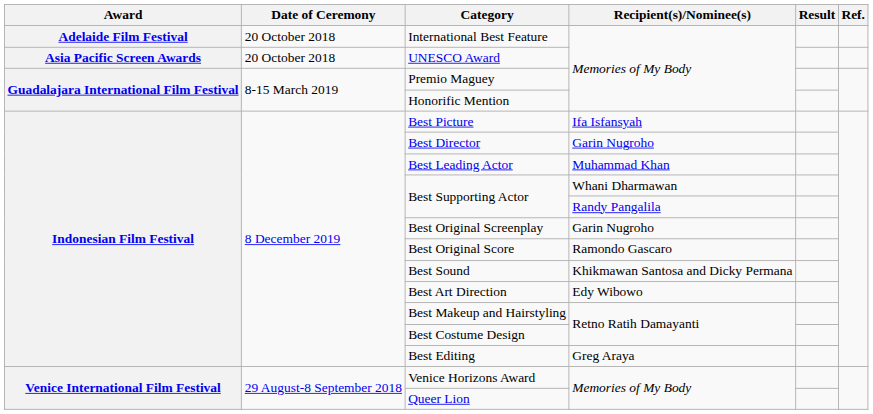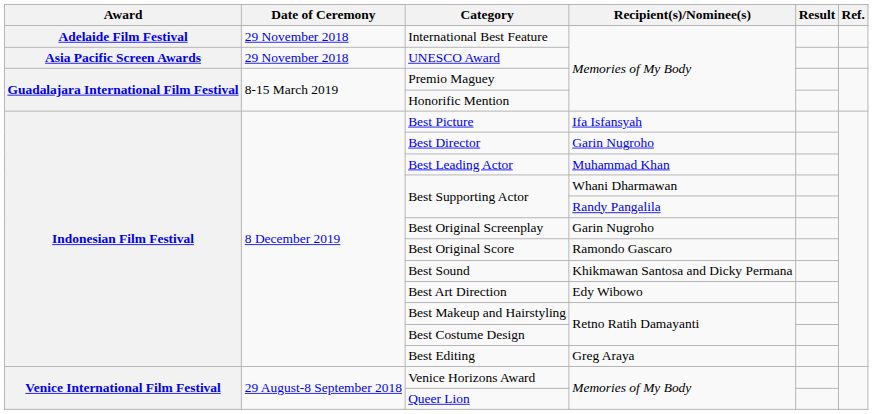 <table class="wikitable plainrowheaders sortable">
 <tr>
 <th>Award</th>
 <th>Date of Ceremony</th>
 <th>Category</th>
 <th>Recipient(s)/Nominee(s)</th>
 <th>Result</th>
 <th class="unsortable">Ref.</th>
 </tr>
 <tr>
 <th scope="row"><a href='#'>Adelaide Film Festival</a></th>
-<td>20 October 2018</td>
+<td><a href='#'>29 November 2018</a></td>
 <td>International Best Feature</td>
 <td rowspan="4"><em>Memories of My Body</em></td>
 <td></td>
 <td align="center"></td>
 </tr>
 <tr>
 <th scope="row"><a href='#'>Asia Pacific Screen Awards</a></th>
-<td>20 October 2018</td>
+<td><a href='#'>29 November 2018</a></td>
 <td><a href='#'>UNESCO Award</a></td>
 <td></td>
 <td align="center"></td>
 </tr>
 <tr>
 <th rowspan="2" scope="row"><a href='#'>Guadalajara International Film Festival</a></th>
 <td rowspan="2">8-15 March 2019</td>
 <td>Premio Maguey</td>
 <td></td>
 <td rowspan="2" align="center"></td>
 </tr>
 <tr>
 <td>Honorific Mention</td>
 <td></td>
 </tr>
 <tr>
 <th rowspan="12" scope="row"><a href='#'>Indonesian Film Festival</a></th>
 <td rowspan="12"><a href='#'>8 December 2019</a></td>
 <td><a href='#'>Best Picture</a></td>
 <td><a href='#'>Ifa Isfansyah</a></td>
 <td></td>
 <td rowspan="12" align="center"></td>
 </tr>
 <tr>
 <td><a href='#'>Best Director</a></td>
 <td><a href='#'>Garin Nugroho</a></td>
 <td></td>
 </tr>
 <tr>
 <td><a href='#'>Best Leading Actor</a></td>
 <td><a href='#'>Muhammad Khan</a></td>
 <td></td>
 </tr>
 <tr>
 <td rowspan="2">Best Supporting Actor</td>
 <td>Whani Dharmawan</td>
 <td></td>
 </tr>
 <tr>
 <td><a href='#'>Randy Pangalila</a></td>
 <td></td>
 </tr>
 <tr>
 <td>Best Original Screenplay</td>
 <td>Garin Nugroho</td>
 <td></td>
 </tr>
 <tr>
 <td>Best Original Score</td>
 <td>Ramondo Gascaro</td>
 <td></td>
 </tr>
 <tr>
 <td>Best Sound</td>
 <td>Khikmawan Santosa and Dicky Permana</td>
 <td></td>
 </tr>
 <tr>
 <td>Best Art Direction</td>
 <td>Edy Wibowo</td>
 <td></td>
 </tr>
 <tr>
 <td>Best Makeup and Hairstyling</td>
 <td rowspan="2">Retno Ratih Damayanti</td>
 <td></td>
 </tr>
 <tr>
 <td>Best Costume Design</td>
 <td></td>
 </tr>
 <tr>
 <td>Best Editing</td>
 <td>Greg Araya</td>
 <td></td>
 </tr>
 <tr>
 <th rowspan="2" scope="row"><a href='#'>Venice International Film Festival</a></th>
 <td rowspan="2"><a href='#'>29 August-8 September 2018</a></td>
 <td>Venice Horizons Award</td>
 <td rowspan="2"><em>Memories of My Body</em></td>
 <td></td>
 <td rowspan="2" align="center"></td>
 </tr>
 <tr>
 <td><a href='#'>Queer Lion</a></td>
 <td></td>
 </tr>
 </table>
